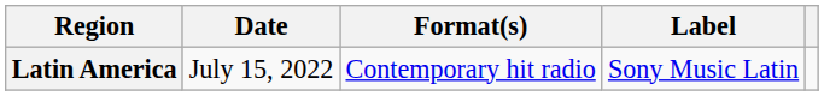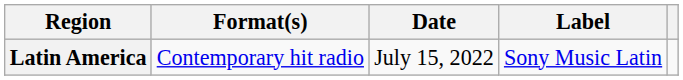 <table class="wikitable plainrowheaders" border="1">
 <tr>
 <th scope="col">Region</th>
+<th scope="col">Format(s)</th>
 <th scope="col">Date</th>
-<th scope="col">Format(s)</th>
 <th scope="col">Label</th>
 <th scope="col"></th>
 </tr>
 <tr>
 <th scope="row">Latin America</th>
+<td><a href='#'>Contemporary hit radio</a></td>
 <td>July 15, 2022</td>
-<td><a href='#'>Contemporary hit radio</a></td>
 <td><a href='#'>Sony Music Latin</a></td>
 <td style="text-align:center;"></td>
 </tr>
 </table>
